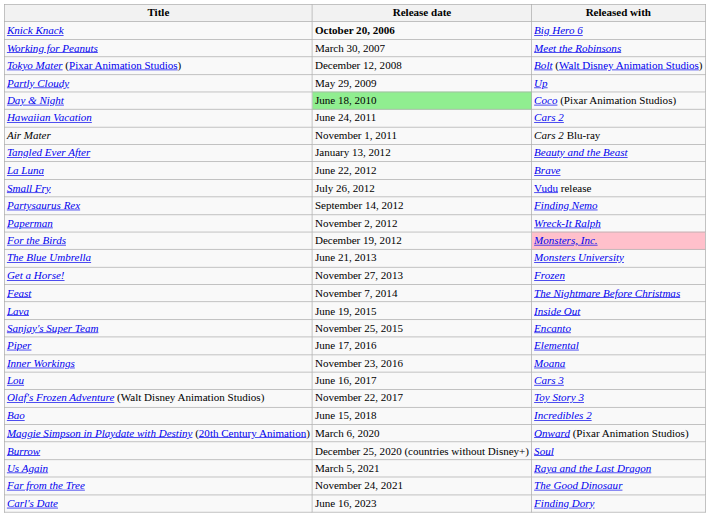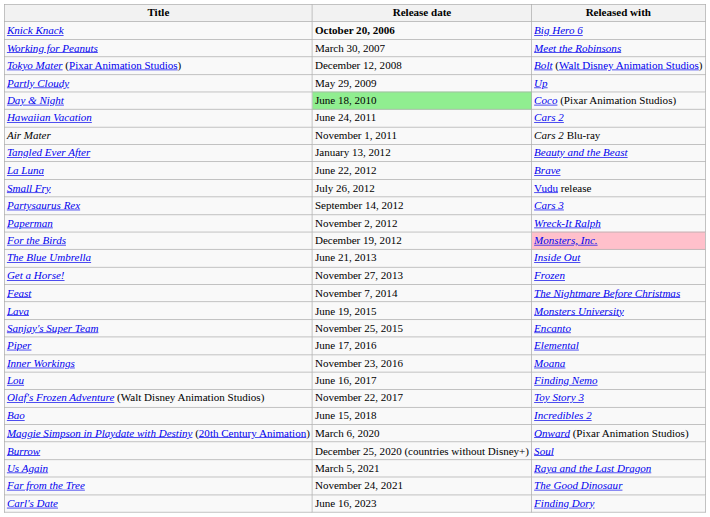 <table class="wikitable sortable">
 <tr>
 <th>Title</th>
 <th>Release date</th>
 <th>Released with</th>
 </tr>
 <tr>
 <td><em><a href='#'>Knick Knack</a></em></td>
 <td><strong>October 20, 2006</strong></td>
 <td><em><a href='#'>Big Hero 6</a></em></td>
 </tr>
 <tr>
 <td><em><a href='#'>Working for Peanuts</a></em></td>
 <td>March 30, 2007</td>
 <td><em><a href='#'>Meet the Robinsons</a></em></td>
 </tr>
 <tr>
 <td><em><a href='#'>Tokyo Mater</a></em> (<a href='#'>Pixar Animation Studios</a>)</td>
 <td>December 12, 2008</td>
 <td><em><a href='#'>Bolt</a></em> (<a href='#'>Walt Disney Animation Studios</a>)</td>
 </tr>
 <tr>
 <td><em><a href='#'>Partly Cloudy</a></em></td>
 <td>May 29, 2009</td>
 <td><em><a href='#'>Up</a></em></td>
 </tr>
 <tr>
 <td><em><a href='#'>Day & Night</a></em></td>
 <td style="background: lightgreen;">June 18, 2010</td>
 <td><em><a href='#'>Coco</a></em> (Pixar Animation Studios)</td>
 </tr>
 <tr>
 <td><em><a href='#'>Hawaiian Vacation</a></em></td>
 <td>June 24, 2011</td>
 <td><em><a href='#'>Cars 2</a></em></td>
 </tr>
 <tr>
 <td><em>Air Mater</em></td>
 <td>November 1, 2011</td>
 <td><em>Cars 2</em> Blu-ray</td>
 </tr>
 <tr>
 <td><em><a href='#'>Tangled Ever After</a></em></td>
 <td>January 13, 2012</td>
 <td><em><a href='#'>Beauty and the Beast</a></em></td>
 </tr>
 <tr>
 <td><em><a href='#'>La Luna</a></em></td>
 <td>June 22, 2012</td>
 <td><em><a href='#'>Brave</a></em></td>
 </tr>
 <tr>
 <td><em><a href='#'>Small Fry</a></em></td>
 <td>July 26, 2012</td>
 <td><a href='#'>Vudu</a> release</td>
 </tr>
 <tr>
 <td><em><a href='#'>Partysaurus Rex</a></em></td>
 <td>September 14, 2012</td>
-<td><em><a href='#'>Finding Nemo</a></em></td>
+<td><em><a href='#'>Cars 3</a></em></td>
 </tr>
 <tr>
 <td><em><a href='#'>Paperman</a></em></td>
 <td>November 2, 2012</td>
 <td><em><a href='#'>Wreck-It Ralph</a></em></td>
 </tr>
 <tr>
 <td><em><a href='#'>For the Birds</a></em></td>
 <td>December 19, 2012</td>
 <td style="background: pink;"><em><a href='#'>Monsters, Inc.</a></em></td>
 </tr>
 <tr>
 <td><em><a href='#'>The Blue Umbrella</a></em></td>
 <td>June 21, 2013</td>
-<td><em><a href='#'>Monsters University</a></em></td>
+<td><em><a href='#'>Inside Out</a></em></td>
 </tr>
 <tr>
 <td><em><a href='#'>Get a Horse!</a></em></td>
 <td>November 27, 2013</td>
 <td><em><a href='#'>Frozen</a></em></td>
 </tr>
 <tr>
 <td><em><a href='#'>Feast</a></em></td>
 <td>November 7, 2014</td>
 <td><em><a href='#'>The Nightmare Before Christmas</a></em></td>
 </tr>
 <tr>
 <td><em><a href='#'>Lava</a></em></td>
 <td>June 19, 2015</td>
-<td><em><a href='#'>Inside Out</a></em></td>
+<td><em><a href='#'>Monsters University</a></em></td>
 </tr>
 <tr>
 <td><em><a href='#'>Sanjay's Super Team</a></em></td>
 <td>November 25, 2015</td>
 <td><em><a href='#'>Encanto</a></em></td>
 </tr>
 <tr>
 <td><em><a href='#'>Piper</a></em></td>
 <td>June 17, 2016</td>
 <td><em><a href='#'>Elemental</a></em></td>
 </tr>
 <tr>
 <td><em><a href='#'>Inner Workings</a></em></td>
 <td>November 23, 2016</td>
 <td><em><a href='#'>Moana</a></em></td>
 </tr>
 <tr>
 <td><em><a href='#'>Lou</a></em></td>
 <td>June 16, 2017</td>
-<td><em><a href='#'>Cars 3</a></em></td>
+<td><em><a href='#'>Finding Nemo</a></em></td>
 </tr>
 <tr>
 <td><em><a href='#'>Olaf's Frozen Adventure</a></em> (Walt Disney Animation Studios)</td>
 <td>November 22, 2017</td>
 <td><em><a href='#'>Toy Story 3</a></em></td>
 </tr>
 <tr>
 <td><em><a href='#'>Bao</a></em></td>
 <td>June 15, 2018</td>
 <td><em><a href='#'>Incredibles 2</a></em></td>
 </tr>
 <tr>
 <td><em><a href='#'>Maggie Simpson in Playdate with Destiny</a></em> (<a href='#'>20th Century Animation</a>)</td>
 <td>March 6, 2020</td>
 <td><em><a href='#'>Onward</a></em> (Pixar Animation Studios)</td>
 </tr>
 <tr>
 <td><em><a href='#'>Burrow</a></em></td>
 <td>December 25, 2020 (countries without Disney+)</td>
 <td><em><a href='#'>Soul</a></em></td>
 </tr>
 <tr>
 <td><em><a href='#'>Us Again</a></em></td>
 <td>March 5, 2021</td>
 <td><em><a href='#'>Raya and the Last Dragon</a></em></td>
 </tr>
 <tr>
 <td><a href='#'><em>Far from the Tree</em></a></td>
 <td>November 24, 2021</td>
 <td><em><a href='#'>The Good Dinosaur</a></em></td>
 </tr>
 <tr>
 <td><em><a href='#'>Carl's Date</a></em></td>
 <td>June 16, 2023</td>
 <td><em><a href='#'>Finding Dory</a></em></td>
 </tr>
 </table>
